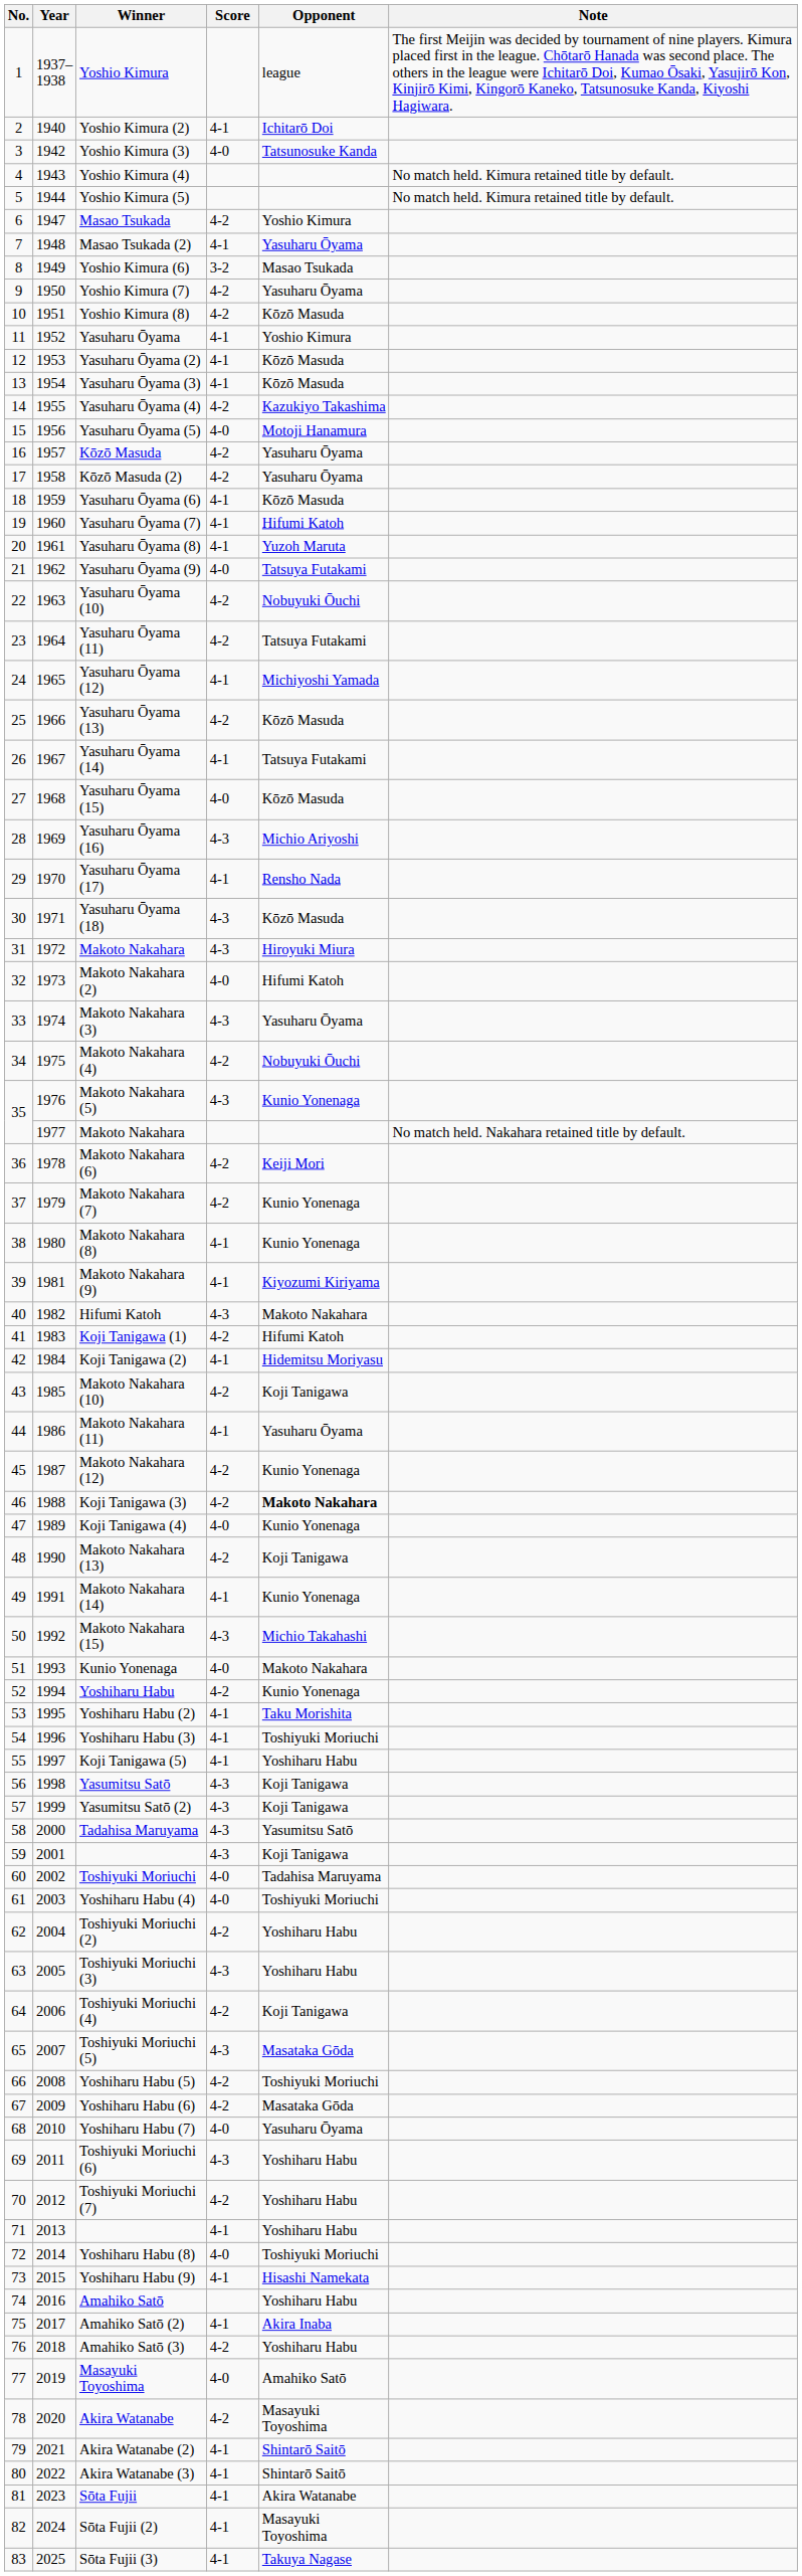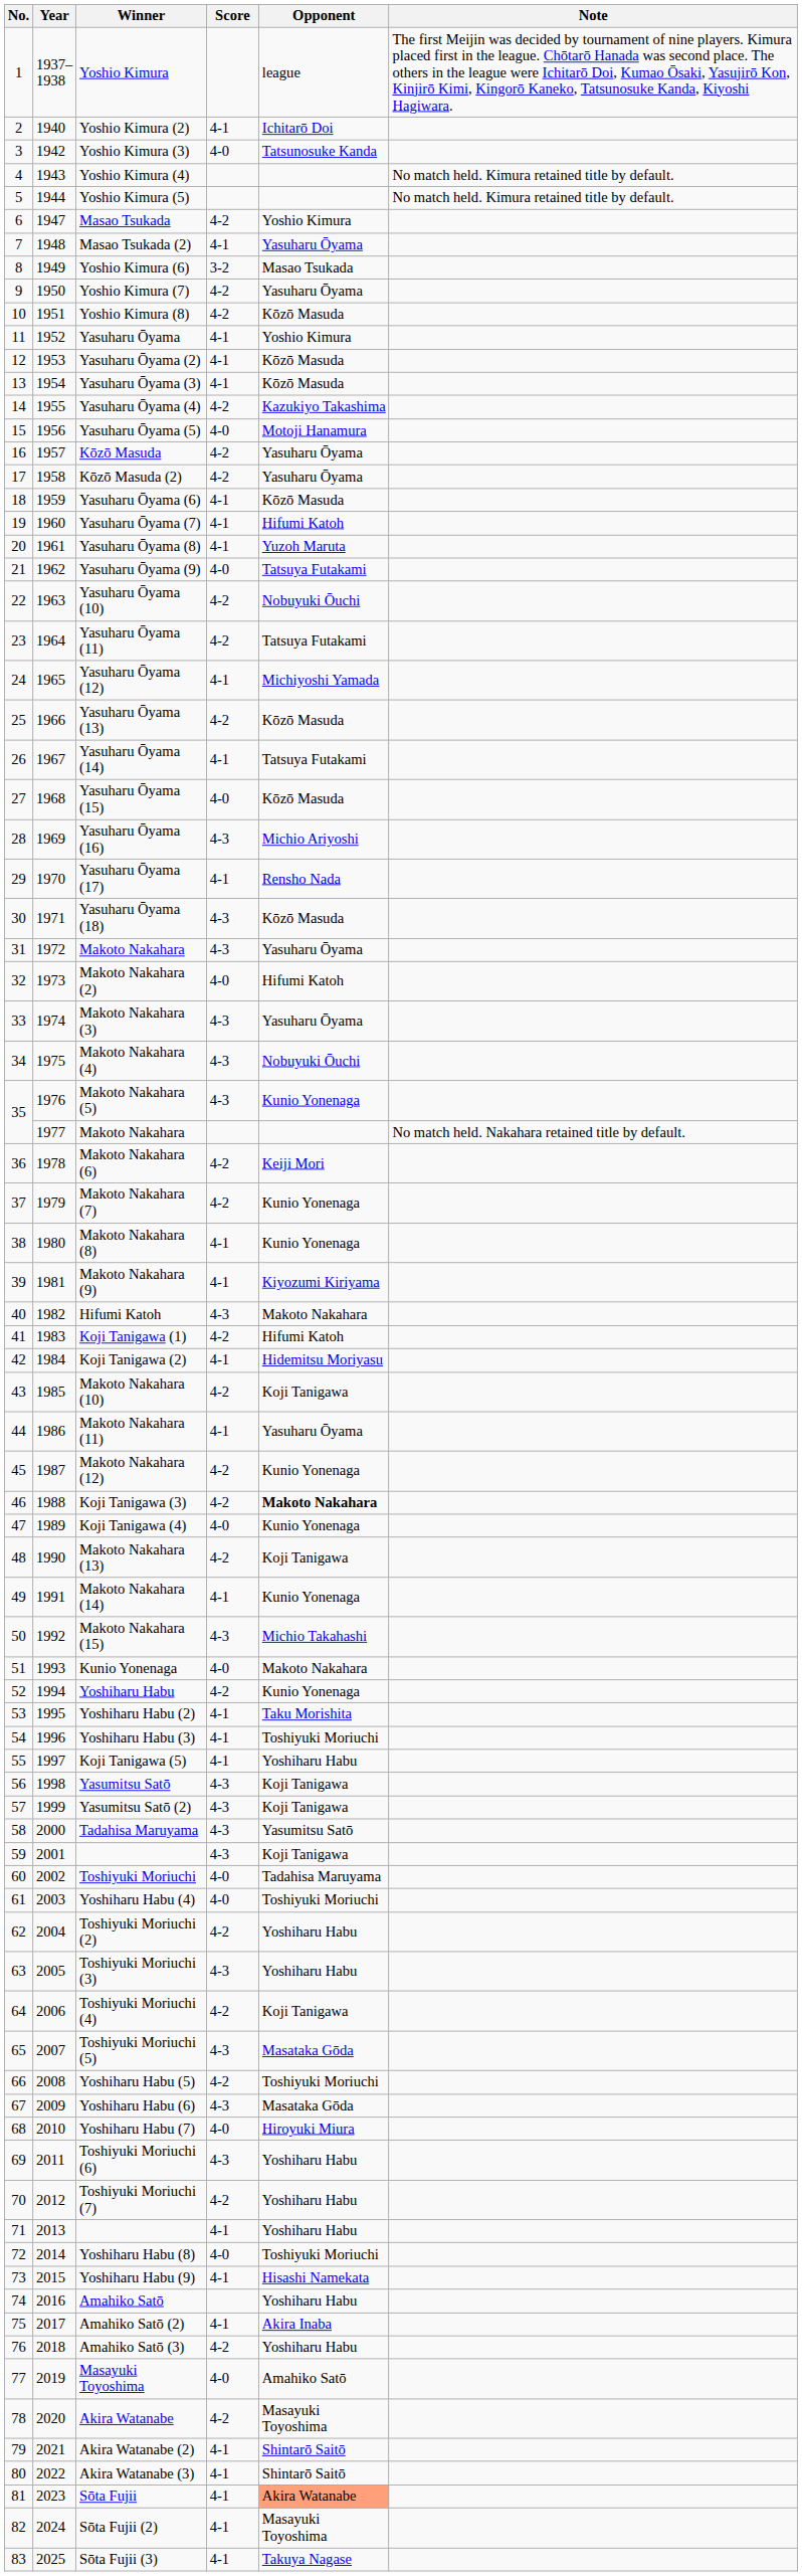 <table class="wikitable sortable">
 <tr>
 <th width="20">No.</th>
 <th width="20">Year</th>
 <th width="135">Winner</th>
 <th width="50">Score</th>
 <th width="135">Opponent</th>
 <th>Note</th>
 </tr>
 <tr>
 <td align=center>1</td>
 <td>1937–1938</td>
 <td><a href='#'>Yoshio Kimura</a></td>
 <td></td>
 <td>league</td>
 <td>The first Meijin was decided by tournament of nine players. Kimura placed first in the league. <a href='#'>Chōtarō Hanada</a> was second place. The others in the league were <a href='#'>Ichitarō Doi</a>, <a href='#'>Kumao Ōsaki</a>, <a href='#'>Yasujirō Kon</a>, <a href='#'>Kinjirō Kimi</a>, <a href='#'>Kingorō Kaneko</a>, <a href='#'>Tatsunosuke Kanda</a>, <a href='#'>Kiyoshi Hagiwara</a>.</td>
 </tr>
 <tr>
 <td align=center>2</td>
 <td>1940</td>
 <td>Yoshio Kimura (2)</td>
 <td>4-1</td>
 <td><a href='#'>Ichitarō Doi</a></td>
 <td></td>
 </tr>
 <tr>
 <td align=center>3</td>
 <td>1942</td>
 <td>Yoshio Kimura (3)</td>
 <td>4-0</td>
 <td><a href='#'>Tatsunosuke Kanda</a></td>
 <td></td>
 </tr>
 <tr>
 <td align=center>4</td>
 <td>1943</td>
 <td>Yoshio Kimura (4)</td>
 <td></td>
 <td></td>
 <td>No match held. Kimura retained title by default.</td>
 </tr>
 <tr>
 <td align=center>5</td>
 <td>1944</td>
 <td>Yoshio Kimura (5)</td>
 <td></td>
 <td></td>
 <td>No match held. Kimura retained title by default.</td>
 </tr>
 <tr>
 <td align=center>6</td>
 <td>1947</td>
 <td><a href='#'>Masao Tsukada</a></td>
 <td>4-2</td>
 <td>Yoshio Kimura</td>
 <td></td>
 </tr>
 <tr>
 <td align=center>7</td>
 <td>1948</td>
 <td>Masao Tsukada (2)</td>
 <td>4-1</td>
 <td><a href='#'>Yasuharu Ōyama</a></td>
 <td></td>
 </tr>
 <tr>
 <td align=center>8</td>
 <td>1949</td>
 <td>Yoshio Kimura (6)</td>
 <td>3-2</td>
 <td>Masao Tsukada</td>
 <td></td>
 </tr>
 <tr>
 <td align=center>9</td>
 <td>1950</td>
 <td>Yoshio Kimura (7)</td>
 <td>4-2</td>
 <td>Yasuharu Ōyama</td>
 <td></td>
 </tr>
 <tr>
 <td align=center>10</td>
 <td>1951</td>
 <td>Yoshio Kimura (8)</td>
 <td>4-2</td>
 <td>Kōzō Masuda</td>
 <td></td>
 </tr>
 <tr>
 <td align=center>11</td>
 <td>1952</td>
 <td>Yasuharu Ōyama</td>
 <td>4-1</td>
 <td>Yoshio Kimura</td>
 <td></td>
 </tr>
 <tr>
 <td align=center>12</td>
 <td>1953</td>
 <td>Yasuharu Ōyama (2)</td>
 <td>4-1</td>
 <td>Kōzō Masuda</td>
 <td></td>
 </tr>
 <tr>
 <td align=center>13</td>
 <td>1954</td>
 <td>Yasuharu Ōyama (3)</td>
 <td>4-1</td>
 <td>Kōzō Masuda</td>
 <td></td>
 </tr>
 <tr>
 <td align=center>14</td>
 <td>1955</td>
 <td>Yasuharu Ōyama (4)</td>
 <td>4-2</td>
 <td><a href='#'>Kazukiyo Takashima</a></td>
 <td></td>
 </tr>
 <tr>
 <td align=center>15</td>
 <td>1956</td>
 <td>Yasuharu Ōyama (5)</td>
 <td>4-0</td>
 <td><a href='#'>Motoji Hanamura</a></td>
 <td></td>
 </tr>
 <tr>
 <td align=center>16</td>
 <td>1957</td>
 <td><a href='#'>Kōzō Masuda</a></td>
 <td>4-2</td>
 <td>Yasuharu Ōyama</td>
 <td></td>
 </tr>
 <tr>
 <td align=center>17</td>
 <td>1958</td>
 <td>Kōzō Masuda (2)</td>
 <td>4-2</td>
 <td>Yasuharu Ōyama</td>
 <td></td>
 </tr>
 <tr>
 <td align=center>18</td>
 <td>1959</td>
 <td>Yasuharu Ōyama (6)</td>
 <td>4-1</td>
 <td>Kōzō Masuda</td>
 <td></td>
 </tr>
 <tr>
 <td align=center>19</td>
 <td>1960</td>
 <td>Yasuharu Ōyama (7)</td>
 <td>4-1</td>
 <td><a href='#'>Hifumi Katoh</a></td>
 <td></td>
 </tr>
 <tr>
 <td align=center>20</td>
 <td>1961</td>
 <td>Yasuharu Ōyama (8)</td>
 <td>4-1</td>
 <td><a href='#'>Yuzoh Maruta</a></td>
 <td></td>
 </tr>
 <tr>
 <td align=center>21</td>
 <td>1962</td>
 <td>Yasuharu Ōyama (9)</td>
 <td>4-0</td>
 <td><a href='#'>Tatsuya Futakami</a></td>
 <td></td>
 </tr>
 <tr>
 <td align=center>22</td>
 <td>1963</td>
 <td>Yasuharu Ōyama (10)</td>
 <td>4-2</td>
 <td><a href='#'>Nobuyuki Ōuchi</a></td>
 <td></td>
 </tr>
 <tr>
 <td align=center>23</td>
 <td>1964</td>
 <td>Yasuharu Ōyama (11)</td>
 <td>4-2</td>
 <td>Tatsuya Futakami</td>
 <td></td>
 </tr>
 <tr>
 <td align=center>24</td>
 <td>1965</td>
 <td>Yasuharu Ōyama (12)</td>
 <td>4-1</td>
 <td><a href='#'>Michiyoshi Yamada</a></td>
 <td></td>
 </tr>
 <tr>
 <td align=center>25</td>
 <td>1966</td>
 <td>Yasuharu Ōyama (13)</td>
 <td>4-2</td>
 <td>Kōzō Masuda</td>
 <td></td>
 </tr>
 <tr>
 <td align=center>26</td>
 <td>1967</td>
 <td>Yasuharu Ōyama (14)</td>
 <td>4-1</td>
 <td>Tatsuya Futakami</td>
 <td></td>
 </tr>
 <tr>
 <td align=center>27</td>
 <td>1968</td>
 <td>Yasuharu Ōyama (15)</td>
 <td>4-0</td>
 <td>Kōzō Masuda</td>
 <td></td>
 </tr>
 <tr>
 <td align=center>28</td>
 <td>1969</td>
 <td>Yasuharu Ōyama (16)</td>
 <td>4-3</td>
 <td><a href='#'>Michio Ariyoshi</a></td>
 <td></td>
 </tr>
 <tr>
 <td align=center>29</td>
 <td>1970</td>
 <td>Yasuharu Ōyama (17)</td>
 <td>4-1</td>
 <td><a href='#'>Rensho Nada</a></td>
 <td></td>
 </tr>
 <tr>
 <td align=center>30</td>
 <td>1971</td>
 <td>Yasuharu Ōyama (18)</td>
 <td>4-3</td>
 <td>Kōzō Masuda</td>
 <td></td>
 </tr>
 <tr>
 <td align=center>31</td>
 <td>1972</td>
 <td><a href='#'>Makoto Nakahara</a></td>
 <td>4-3</td>
-<td><a href='#'>Hiroyuki Miura</a></td>
+<td>Yasuharu Ōyama</td>
 <td></td>
 </tr>
 <tr>
 <td align=center>32</td>
 <td>1973</td>
 <td>Makoto Nakahara (2)</td>
 <td>4-0</td>
 <td>Hifumi Katoh</td>
 <td></td>
 </tr>
 <tr>
 <td align=center>33</td>
 <td>1974</td>
 <td>Makoto Nakahara (3)</td>
 <td>4-3</td>
 <td>Yasuharu Ōyama</td>
 <td></td>
 </tr>
 <tr>
 <td align=center>34</td>
 <td>1975</td>
 <td>Makoto Nakahara (4)</td>
-<td>4-2</td>
+<td>4-3</td>
 <td><a href='#'>Nobuyuki Ōuchi</a></td>
 <td></td>
 </tr>
 <tr>
 <td rowspan="2" align=center>35</td>
 <td>1976</td>
 <td>Makoto Nakahara (5)</td>
 <td>4-3</td>
 <td><a href='#'>Kunio Yonenaga</a></td>
 <td></td>
 </tr>
 <tr>
 <td>1977</td>
 <td>Makoto Nakahara</td>
 <td></td>
 <td></td>
 <td>No match held. Nakahara retained title by default.</td>
 </tr>
 <tr>
 <td align=center>36</td>
 <td>1978</td>
 <td>Makoto Nakahara (6)</td>
 <td>4-2</td>
 <td><a href='#'>Keiji Mori</a></td>
 <td></td>
 </tr>
 <tr>
 <td align=center>37</td>
 <td>1979</td>
 <td>Makoto Nakahara (7)</td>
 <td>4-2</td>
 <td>Kunio Yonenaga</td>
 <td></td>
 </tr>
 <tr>
 <td align=center>38</td>
 <td>1980</td>
 <td>Makoto Nakahara (8)</td>
 <td>4-1</td>
 <td>Kunio Yonenaga</td>
 <td></td>
 </tr>
 <tr>
 <td align=center>39</td>
 <td>1981</td>
 <td>Makoto Nakahara (9)</td>
 <td>4-1</td>
 <td><a href='#'>Kiyozumi Kiriyama</a></td>
 <td></td>
 </tr>
 <tr>
 <td align=center>40</td>
 <td>1982</td>
 <td>Hifumi Katoh</td>
 <td>4-3</td>
 <td>Makoto Nakahara</td>
 <td></td>
 </tr>
 <tr>
 <td align=center>41</td>
 <td>1983</td>
 <td><a href='#'>Koji Tanigawa</a> (1)</td>
 <td>4-2</td>
 <td>Hifumi Katoh</td>
 <td></td>
 </tr>
 <tr>
 <td align=center>42</td>
 <td>1984</td>
 <td>Koji Tanigawa (2)</td>
 <td>4-1</td>
 <td><a href='#'>Hidemitsu Moriyasu</a></td>
 <td></td>
 </tr>
 <tr>
 <td align=center>43</td>
 <td>1985</td>
 <td>Makoto Nakahara (10)</td>
 <td>4-2</td>
 <td>Koji Tanigawa</td>
 <td></td>
 </tr>
 <tr>
 <td align=center>44</td>
 <td>1986</td>
 <td>Makoto Nakahara (11)</td>
 <td>4-1</td>
 <td>Yasuharu Ōyama</td>
 <td></td>
 </tr>
 <tr>
 <td align=center>45</td>
 <td>1987</td>
 <td>Makoto Nakahara (12)</td>
 <td>4-2</td>
 <td>Kunio Yonenaga</td>
 <td></td>
 </tr>
 <tr>
 <td align=center>46</td>
 <td>1988</td>
 <td>Koji Tanigawa (3)</td>
 <td>4-2</td>
 <td><strong>Makoto Nakahara</strong></td>
 <td></td>
 </tr>
 <tr>
 <td align=center>47</td>
 <td>1989</td>
 <td>Koji Tanigawa (4)</td>
 <td>4-0</td>
 <td>Kunio Yonenaga</td>
 <td></td>
 </tr>
 <tr>
 <td align=center>48</td>
 <td>1990</td>
 <td>Makoto Nakahara (13)</td>
 <td>4-2</td>
 <td>Koji Tanigawa</td>
 <td></td>
 </tr>
 <tr>
 <td align=center>49</td>
 <td>1991</td>
 <td>Makoto Nakahara (14)</td>
 <td>4-1</td>
 <td>Kunio Yonenaga</td>
 <td></td>
 </tr>
 <tr>
 <td align=center>50</td>
 <td>1992</td>
 <td>Makoto Nakahara (15)</td>
 <td>4-3</td>
 <td><a href='#'>Michio Takahashi</a></td>
 <td></td>
 </tr>
 <tr>
 <td align=center>51</td>
 <td>1993</td>
 <td>Kunio Yonenaga</td>
 <td>4-0</td>
 <td>Makoto Nakahara</td>
 <td></td>
 </tr>
 <tr>
 <td align=center>52</td>
 <td>1994</td>
 <td><a href='#'>Yoshiharu Habu</a></td>
 <td>4-2</td>
 <td>Kunio Yonenaga</td>
 <td></td>
 </tr>
 <tr>
 <td align=center>53</td>
 <td>1995</td>
 <td>Yoshiharu Habu (2)</td>
 <td>4-1</td>
 <td><a href='#'>Taku Morishita</a></td>
 <td></td>
 </tr>
 <tr>
 <td align=center>54</td>
 <td>1996</td>
 <td>Yoshiharu Habu (3)</td>
 <td>4-1</td>
 <td>Toshiyuki Moriuchi</td>
 <td></td>
 </tr>
 <tr>
 <td align=center>55</td>
 <td>1997</td>
 <td>Koji Tanigawa (5)</td>
 <td>4-1</td>
 <td>Yoshiharu Habu</td>
 <td></td>
 </tr>
 <tr>
 <td align=center>56</td>
 <td>1998</td>
 <td><a href='#'>Yasumitsu Satō</a></td>
 <td>4-3</td>
 <td>Koji Tanigawa</td>
 <td></td>
 </tr>
 <tr>
 <td align=center>57</td>
 <td>1999</td>
 <td>Yasumitsu Satō (2)</td>
 <td>4-3</td>
 <td>Koji Tanigawa</td>
 <td></td>
 </tr>
 <tr>
 <td align=center>58</td>
 <td>2000</td>
 <td><a href='#'>Tadahisa Maruyama</a></td>
 <td>4-3</td>
 <td>Yasumitsu Satō</td>
 <td></td>
 </tr>
 <tr>
 <td align=center>59</td>
 <td>2001</td>
 <td></td>
 <td>4-3</td>
 <td>Koji Tanigawa</td>
 <td></td>
 </tr>
 <tr>
 <td align=center>60</td>
 <td>2002</td>
 <td><a href='#'>Toshiyuki Moriuchi</a></td>
 <td>4-0</td>
 <td>Tadahisa Maruyama</td>
 <td></td>
 </tr>
 <tr>
 <td align=center>61</td>
 <td>2003</td>
 <td>Yoshiharu Habu (4)</td>
 <td>4-0</td>
 <td>Toshiyuki Moriuchi</td>
 <td></td>
 </tr>
 <tr>
 <td align=center>62</td>
 <td>2004</td>
 <td>Toshiyuki Moriuchi (2)</td>
 <td>4-2</td>
 <td>Yoshiharu Habu</td>
 <td></td>
 </tr>
 <tr>
 <td align=center>63</td>
 <td>2005</td>
 <td>Toshiyuki Moriuchi (3)</td>
 <td>4-3</td>
 <td>Yoshiharu Habu</td>
 <td></td>
 </tr>
 <tr>
 <td align=center>64</td>
 <td>2006</td>
 <td>Toshiyuki Moriuchi (4)</td>
 <td>4-2</td>
 <td>Koji Tanigawa</td>
 <td></td>
 </tr>
 <tr>
 <td align=center>65</td>
 <td>2007</td>
 <td>Toshiyuki Moriuchi (5)</td>
 <td>4-3</td>
 <td><a href='#'>Masataka Gōda</a></td>
 <td></td>
 </tr>
 <tr>
 <td align=center>66</td>
 <td>2008</td>
 <td>Yoshiharu Habu (5)</td>
 <td>4-2</td>
 <td>Toshiyuki Moriuchi</td>
 <td></td>
 </tr>
 <tr>
 <td align=center>67</td>
 <td>2009</td>
 <td>Yoshiharu Habu (6)</td>
-<td>4-2</td>
+<td>4-3</td>
 <td>Masataka Gōda</td>
 <td></td>
 </tr>
 <tr>
 <td align=center>68</td>
 <td>2010</td>
 <td>Yoshiharu Habu (7)</td>
 <td>4-0</td>
-<td>Yasuharu Ōyama</td>
+<td><a href='#'>Hiroyuki Miura</a></td>
 <td></td>
 </tr>
 <tr>
 <td align=center>69</td>
 <td>2011</td>
 <td>Toshiyuki Moriuchi (6)</td>
 <td>4-3</td>
 <td>Yoshiharu Habu</td>
 <td></td>
 </tr>
 <tr>
 <td align=center>70</td>
 <td>2012</td>
 <td>Toshiyuki Moriuchi (7)</td>
 <td>4-2</td>
 <td>Yoshiharu Habu</td>
 <td></td>
 </tr>
 <tr>
 <td align=center>71</td>
 <td>2013</td>
 <td></td>
 <td>4-1</td>
 <td>Yoshiharu Habu</td>
 <td></td>
 </tr>
 <tr>
 <td align=center>72</td>
 <td>2014</td>
 <td>Yoshiharu Habu (8)</td>
 <td>4-0</td>
 <td>Toshiyuki Moriuchi</td>
 <td></td>
 </tr>
 <tr>
 <td align=center>73</td>
 <td>2015</td>
 <td>Yoshiharu Habu (9)</td>
 <td>4-1</td>
 <td><a href='#'>Hisashi Namekata</a></td>
 <td></td>
 </tr>
 <tr>
 <td align=center>74</td>
 <td>2016</td>
 <td><a href='#'>Amahiko Satō</a></td>
 <td></td>
 <td>Yoshiharu Habu</td>
 <td></td>
 </tr>
 <tr>
 <td align=center>75</td>
 <td>2017</td>
 <td>Amahiko Satō (2)</td>
 <td>4-1</td>
 <td><a href='#'>Akira Inaba</a></td>
 <td></td>
 </tr>
 <tr>
 <td align=center>76</td>
 <td>2018</td>
 <td>Amahiko Satō (3)</td>
 <td>4-2</td>
 <td>Yoshiharu Habu</td>
 <td></td>
 </tr>
 <tr>
 <td align=center>77</td>
 <td>2019</td>
 <td><a href='#'>Masayuki Toyoshima</a></td>
 <td>4-0</td>
 <td>Amahiko Satō</td>
 <td></td>
 </tr>
 <tr>
 <td align=center>78</td>
 <td>2020</td>
 <td><a href='#'>Akira Watanabe</a></td>
 <td>4-2</td>
 <td>Masayuki Toyoshima</td>
 <td></td>
 </tr>
 <tr>
 <td align=center>79</td>
 <td>2021</td>
 <td>Akira Watanabe (2)</td>
 <td>4-1</td>
 <td><a href='#'>Shintarō Saitō</a></td>
 <td></td>
 </tr>
 <tr>
 <td align=center>80</td>
 <td>2022</td>
 <td>Akira Watanabe (3)</td>
 <td>4-1</td>
 <td>Shintarō Saitō</td>
 <td></td>
 </tr>
 <tr>
 <td align=center>81</td>
 <td>2023</td>
 <td><a href='#'>Sōta Fujii</a></td>
 <td>4-1</td>
-<td>Akira Watanabe</td>
+<td style="background: lightsalmon;">Akira Watanabe</td>
 <td></td>
 </tr>
 <tr>
 <td align=center>82</td>
 <td>2024</td>
 <td>Sōta Fujii (2)</td>
 <td>4-1</td>
 <td>Masayuki Toyoshima</td>
 <td></td>
 </tr>
 <tr>
 <td align="center">83</td>
 <td>2025</td>
 <td>Sōta Fujii (3)</td>
 <td>4-1</td>
 <td><a href='#'>Takuya Nagase</a></td>
 <td></td>
 </tr>
 </table>
